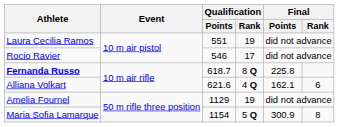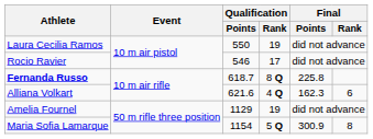 <table class="wikitable" style="font-size:90%;text-align:center">
 <tr>
 <th rowspan=2>Athlete</th>
 <th rowspan=2>Event</th>
 <th colspan=2>Qualification</th>
 <th colspan=2>Final</th>
 </tr>
 <tr style=font-size:95%>
 <th>Points</th>
 <th>Rank</th>
 <th>Points</th>
 <th>Rank</th>
 </tr>
 <tr>
 <td style="text-align:left"><a href='#'>Laura Cecilia Ramos</a></td>
 <td style="text-align:left" rowspan=2><a href='#'>10 m air pistol</a></td>
-<td>551</td>
+<td>550</td>
 <td>19</td>
 <td colspan=2>did not advance</td>
 </tr>
 <tr>
 <td style="text-align:left"><a href='#'>Rocio Ravier</a></td>
 <td>546</td>
 <td>17</td>
 <td colspan=2>did not advance</td>
 </tr>
 <tr>
 <td style="text-align:left"><strong><a href='#'>Fernanda Russo</a></strong></td>
 <td style="text-align:left" rowspan=2><a href='#'>10 m air rifle</a></td>
 <td>618.7</td>
 <td>8 <strong>Q</strong></td>
 <td>225.8</td>
 <td></td>
 </tr>
 <tr>
 <td style="text-align:left"><a href='#'>Alliana Volkart</a></td>
 <td>621.6</td>
 <td>4 <strong>Q</strong></td>
-<td>162.1</td>
+<td>162.3</td>
 <td>6</td>
 </tr>
 <tr>
 <td style="text-align:left"><a href='#'>Amelia Fournel</a></td>
 <td style="text-align:left" rowspan=2><a href='#'>50 m rifle three position</a></td>
 <td>1129</td>
 <td>19</td>
 <td colspan=2>did not advance</td>
 </tr>
 <tr>
 <td style="text-align:left"><a href='#'>Maria Sofia Lamarque</a></td>
 <td>1154</td>
 <td>5 <strong>Q</strong></td>
 <td>300.9</td>
 <td>8</td>
 </tr>
 </table>
